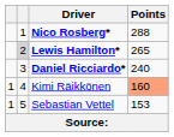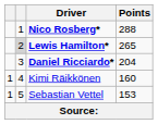 <table class="wikitable" style="font-size:85%">
 <tr>
 <th></th>
 <th></th>
 <th>Driver</th>
 <th>Points</th>
 </tr>
 <tr>
 <td align="left"></td>
 <td align="center">1</td>
 <td> <strong><a href='#'>Nico Rosberg</a>*</strong></td>
 <td align="left">288</td>
 </tr>
 <tr>
 <td align="left"></td>
 <td align="center" style="background: lightgrey;">2</td>
 <td> <strong><a href='#'>Lewis Hamilton</a>*</strong></td>
 <td align="left">265</td>
 </tr>
 <tr>
 <td align="left"></td>
 <td align="center">3</td>
 <td> <strong><a href='#'>Daniel Ricciardo</a>*</strong></td>
-<td align="left">240</td>
+<td align="left">204</td>
 </tr>
 <tr>
 <td align="left"> 1</td>
 <td align="center">4</td>
 <td> <a href='#'>Kimi Räikkönen</a></td>
-<td align="left" style="background: lightsalmon;">160</td>
+<td align="left">160</td>
 </tr>
 <tr>
 <td align="left"> 1</td>
 <td align="center">5</td>
 <td> <a href='#'>Sebastian Vettel</a></td>
 <td align="left">153</td>
 </tr>
 <tr>
 <th colspan=4>Source: </th>
 </tr>
 </table>
